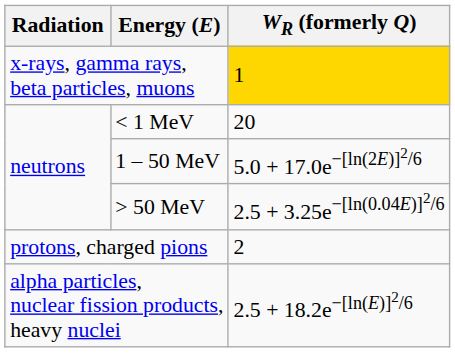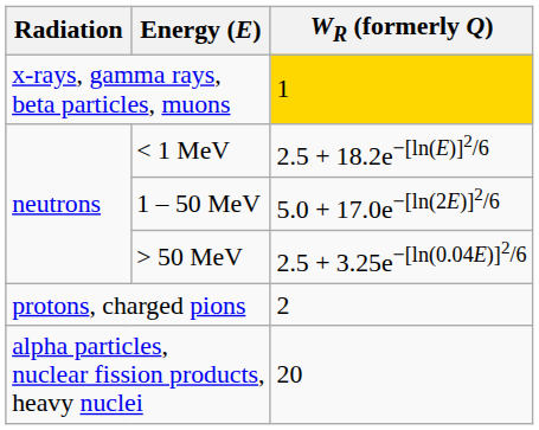 <table class="wikitable" style="float:right;">
 <tr>
 <th>Radiation</th>
 <th>Energy (<em>E</em>)</th>
 <th><em>W</em><sub><em>R</em></sub> (formerly <em>Q</em>)</th>
 </tr>
 <tr>
 <td colspan="2"><a href='#'>x-rays</a>, <a href='#'>gamma rays</a>,<br><a href='#'>beta particles</a>, <a href='#'>muons</a></td>
 <td style="background: gold;">1</td>
 </tr>
 <tr>
 <td rowspan=3><a href='#'>neutrons</a></td>
 <td>< 1 MeV</td>
-<td>20</td>
+<td>2.5 + 18.2e<sup>−[ln(<em>E</em>)]<sup>2</sup>/6</sup></td>
 </tr>
 <tr>
 <td>1 – 50 MeV</td>
 <td>5.0 + 17.0e<sup>−[ln(2<em>E</em>)]<sup>2</sup>/6</sup></td>
 </tr>
 <tr>
 <td>> 50 MeV</td>
 <td>2.5 + 3.25e<sup>−[ln(0.04<em>E</em>)]<sup>2</sup>/6</sup></td>
 </tr>
 <tr>
 <td colspan="2"><a href='#'>protons</a>, charged <a href='#'>pions</a></td>
 <td>2</td>
 </tr>
 <tr>
 <td colspan="2"><a href='#'>alpha particles</a>,<br><a href='#'>nuclear fission products</a>,<br>heavy <a href='#'>nuclei</a></td>
-<td>2.5 + 18.2e<sup>−[ln(<em>E</em>)]<sup>2</sup>/6</sup></td>
+<td>20</td>
 </tr>
 </table>
